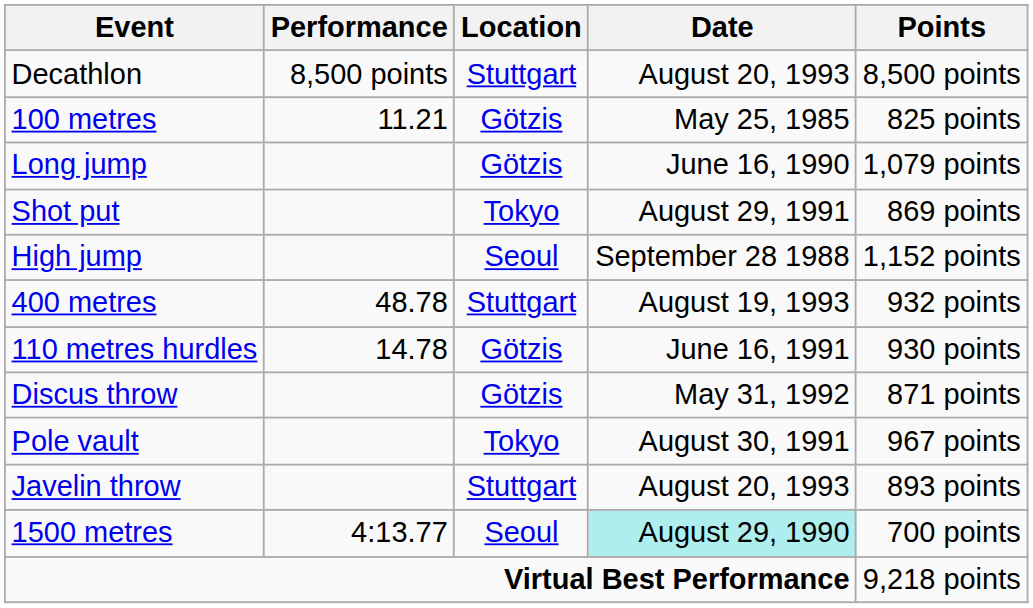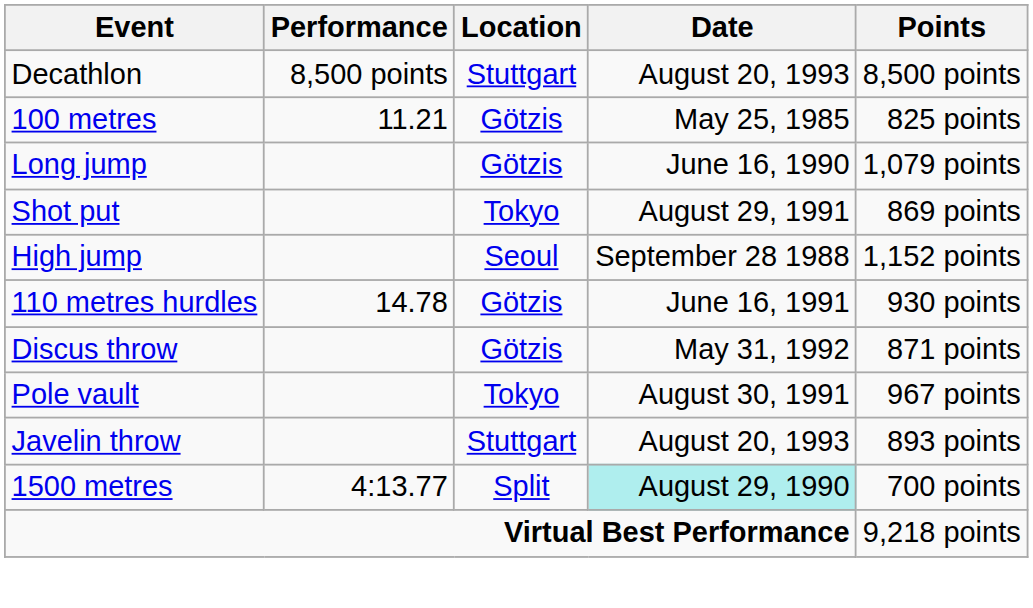 <table class="wikitable">
 <tr>
 <th>Event</th>
 <th>Performance</th>
 <th>Location</th>
 <th>Date</th>
 <th>Points</th>
 </tr>
 <tr>
 <td>Decathlon</td>
 <td align=right>8,500 points</td>
 <td align=center><a href='#'> Stuttgart</a></td>
 <td align=right>August 20, 1993</td>
 <td align=right>8,500 points</td>
 </tr>
 <tr>
 <td><a href='#'>100 metres</a></td>
 <td align=right>11.21</td>
 <td align=center><a href='#'>Götzis</a></td>
 <td align=right>May 25, 1985</td>
 <td align=right>825 points</td>
 </tr>
 <tr>
 <td><a href='#'>Long jump</a></td>
 <td align=right></td>
 <td align=center><a href='#'>Götzis</a></td>
 <td align=right>June 16, 1990</td>
 <td align=right>1,079 points</td>
 </tr>
 <tr>
 <td><a href='#'>Shot put</a></td>
 <td align=right></td>
 <td align=center><a href='#'>Tokyo</a></td>
 <td align=right>August 29, 1991</td>
 <td align=right>869 points</td>
 </tr>
 <tr>
 <td><a href='#'>High jump</a></td>
 <td align=right></td>
 <td align=center><a href='#'> Seoul</a></td>
 <td align=right>September 28 1988</td>
 <td align=right>1,152 points</td>
 </tr>
 <tr>
-<td><a href='#'>400 metres</a></td>
-<td align=right>48.78</td>
-<td align=center><a href='#'> Stuttgart</a></td>
-<td align=right>August 19, 1993</td>
-<td align=right>932 points</td>
-</tr>
-<tr>
 <td><a href='#'>110 metres hurdles</a></td>
 <td align=right>14.78</td>
 <td align=center><a href='#'>Götzis</a></td>
 <td align=right>June 16, 1991</td>
 <td align=right>930 points</td>
 </tr>
 <tr>
 <td><a href='#'>Discus throw</a></td>
 <td align=right></td>
 <td align=center><a href='#'>Götzis</a></td>
 <td align=right>May 31, 1992</td>
 <td align=right>871 points</td>
 </tr>
 <tr>
 <td><a href='#'>Pole vault</a></td>
 <td align=right></td>
 <td align=center><a href='#'>Tokyo</a></td>
 <td align=right>August 30, 1991</td>
 <td align=right>967 points</td>
 </tr>
 <tr>
 <td><a href='#'>Javelin throw</a></td>
 <td align=right></td>
 <td align=center><a href='#'> Stuttgart</a></td>
 <td align=right>August 20, 1993</td>
 <td align=right>893 points</td>
 </tr>
 <tr>
 <td><a href='#'>1500 metres</a></td>
 <td align=right>4:13.77</td>
-<td align=center><a href='#'> Seoul</a></td>
+<td align=center><a href='#'> Split</a></td>
 <td align=right style="background: paleturquoise;">August 29, 1990</td>
 <td align=right>700 points</td>
 </tr>
 <tr>
 <td colspan=4 align=right><strong>Virtual Best Performance</strong></td>
 <td align=right>9,218 points</td>
 </tr>
 </table>
